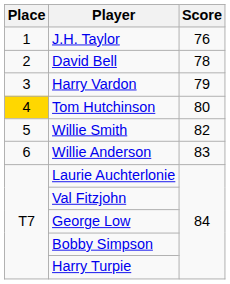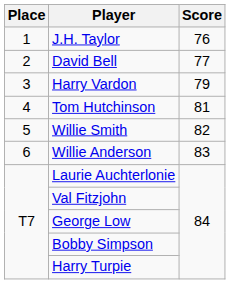 <table class=wikitable>
 <tr>
 <th>Place</th>
 <th>Player</th>
 <th>Score</th>
 </tr>
 <tr>
 <td align=center>1</td>
 <td> <a href='#'>J.H. Taylor</a></td>
 <td align=center>76</td>
 </tr>
 <tr>
 <td align=center>2</td>
 <td> <a href='#'>David Bell</a></td>
-<td align=center>78</td>
+<td align=center>77</td>
 </tr>
 <tr>
 <td align=center>3</td>
 <td> <a href='#'>Harry Vardon</a></td>
 <td align=center>79</td>
 </tr>
 <tr>
-<td align=center style="background: gold;">4</td>
+<td align=center>4</td>
 <td> <a href='#'>Tom Hutchinson</a></td>
-<td align=center>80</td>
+<td align=center>81</td>
 </tr>
 <tr>
 <td align=center>5</td>
 <td> <a href='#'>Willie Smith</a></td>
 <td align=center>82</td>
 </tr>
 <tr>
 <td align=center>6</td>
 <td> <a href='#'>Willie Anderson</a></td>
 <td align=center>83</td>
 </tr>
 <tr>
 <td rowspan=5 align=center>T7</td>
 <td> <a href='#'>Laurie Auchterlonie</a></td>
 <td rowspan=5 align=center>84</td>
 </tr>
 <tr>
 <td> <a href='#'>Val Fitzjohn</a></td>
 </tr>
 <tr>
 <td> <a href='#'>George Low</a></td>
 </tr>
 <tr>
 <td> <a href='#'>Bobby Simpson</a></td>
 </tr>
 <tr>
 <td> <a href='#'>Harry Turpie</a></td>
 </tr>
 </table>
